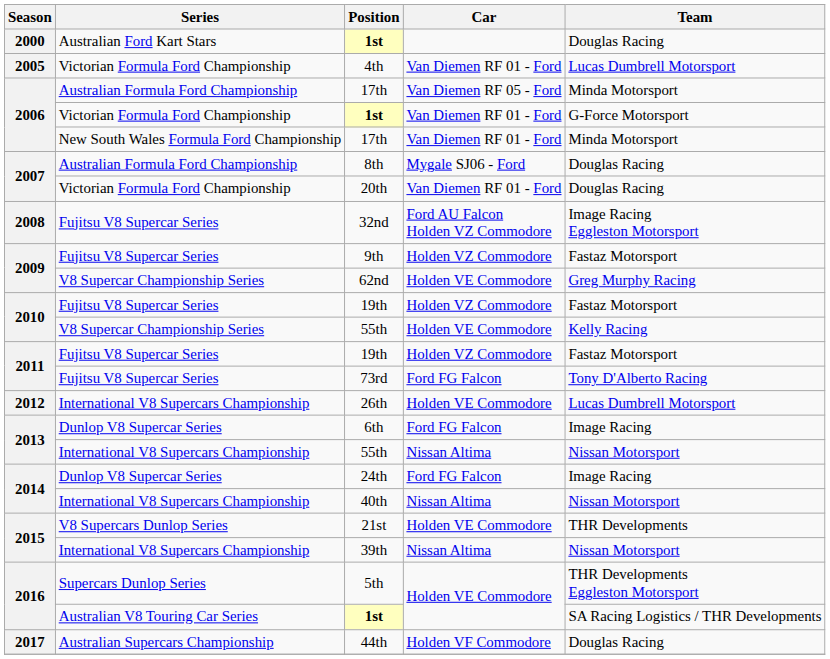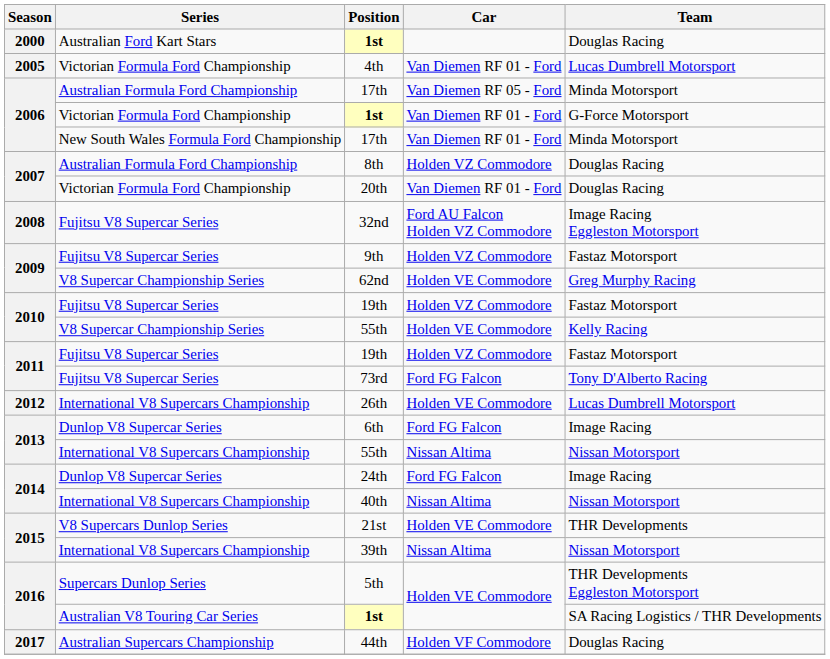 <table class="wikitable" style="font-size: 95%;">
 <tr>
 <th>Season</th>
 <th>Series</th>
 <th>Position</th>
 <th>Car</th>
 <th>Team</th>
 </tr>
 <tr>
 <th>2000</th>
 <td>Australian <a href='#'>Ford</a> Kart Stars</td>
 <td align="center" style="background:#ffffbf;"><strong>1st</strong></td>
 <td></td>
 <td>Douglas Racing</td>
 </tr>
 <tr>
 <th>2005</th>
 <td>Victorian <a href='#'>Formula Ford</a> Championship</td>
 <td align="center">4th</td>
 <td><a href='#'>Van Diemen</a> RF 01 - <a href='#'>Ford</a></td>
 <td><a href='#'>Lucas Dumbrell Motorsport</a></td>
 </tr>
 <tr>
 <th rowspan=3>2006</th>
 <td><a href='#'>Australian Formula Ford Championship</a></td>
 <td align="center">17th</td>
 <td><a href='#'>Van Diemen</a> RF 05 - <a href='#'>Ford</a></td>
 <td>Minda Motorsport</td>
 </tr>
 <tr>
 <td>Victorian <a href='#'>Formula Ford</a> Championship</td>
 <td align="center" style="background:#ffffbf;"><strong>1st</strong></td>
 <td><a href='#'>Van Diemen</a> RF 01 - <a href='#'>Ford</a></td>
 <td>G-Force Motorsport</td>
 </tr>
 <tr>
 <td>New South Wales <a href='#'>Formula Ford</a> Championship</td>
 <td align="center">17th</td>
 <td><a href='#'>Van Diemen</a> RF 01 - <a href='#'>Ford</a></td>
 <td>Minda Motorsport</td>
 </tr>
 <tr>
 <th rowspan=2>2007</th>
 <td><a href='#'>Australian Formula Ford Championship</a></td>
 <td align="center">8th</td>
-<td><a href='#'>Mygale</a> SJ06 - <a href='#'>Ford</a></td>
+<td><a href='#'>Holden VZ Commodore</a></td>
 <td>Douglas Racing</td>
 </tr>
 <tr>
 <td>Victorian <a href='#'>Formula Ford</a> Championship</td>
 <td align="center">20th</td>
 <td><a href='#'>Van Diemen</a> RF 01 - <a href='#'>Ford</a></td>
 <td>Douglas Racing</td>
 </tr>
 <tr>
 <th>2008</th>
 <td><a href='#'>Fujitsu V8 Supercar Series</a></td>
 <td align="center">32nd</td>
 <td><a href='#'>Ford AU Falcon</a><br><a href='#'>Holden VZ Commodore</a></td>
 <td>Image Racing<br><a href='#'>Eggleston Motorsport</a></td>
 </tr>
 <tr>
 <th rowspan=2>2009</th>
 <td><a href='#'>Fujitsu V8 Supercar Series</a></td>
 <td align="center">9th</td>
 <td><a href='#'>Holden VZ Commodore</a></td>
 <td>Fastaz Motorsport</td>
 </tr>
 <tr>
 <td><a href='#'>V8 Supercar Championship Series</a></td>
 <td align="center">62nd</td>
 <td><a href='#'>Holden VE Commodore</a></td>
 <td><a href='#'>Greg Murphy Racing</a></td>
 </tr>
 <tr>
 <th rowspan=2>2010</th>
 <td><a href='#'>Fujitsu V8 Supercar Series</a></td>
 <td align="center">19th</td>
 <td><a href='#'>Holden VZ Commodore</a></td>
 <td>Fastaz Motorsport</td>
 </tr>
 <tr>
 <td><a href='#'>V8 Supercar Championship Series</a></td>
 <td align="center">55th</td>
 <td><a href='#'>Holden VE Commodore</a></td>
 <td><a href='#'>Kelly Racing</a></td>
 </tr>
 <tr>
 <th rowspan=2>2011</th>
 <td><a href='#'>Fujitsu V8 Supercar Series</a></td>
 <td align="center">19th</td>
 <td><a href='#'>Holden VZ Commodore</a></td>
 <td>Fastaz Motorsport</td>
 </tr>
 <tr>
 <td><a href='#'>Fujitsu V8 Supercar Series</a></td>
 <td align="center">73rd</td>
 <td><a href='#'>Ford FG Falcon</a></td>
 <td><a href='#'>Tony D'Alberto Racing</a></td>
 </tr>
 <tr>
 <th>2012</th>
 <td><a href='#'>International V8 Supercars Championship</a></td>
 <td align="center">26th</td>
 <td><a href='#'>Holden VE Commodore</a></td>
 <td><a href='#'>Lucas Dumbrell Motorsport</a></td>
 </tr>
 <tr>
 <th rowspan=2>2013</th>
 <td><a href='#'>Dunlop V8 Supercar Series</a></td>
 <td align="center">6th</td>
 <td><a href='#'>Ford FG Falcon</a></td>
 <td>Image Racing</td>
 </tr>
 <tr>
 <td><a href='#'>International V8 Supercars Championship</a></td>
 <td align="center">55th</td>
 <td><a href='#'>Nissan Altima</a></td>
 <td><a href='#'>Nissan Motorsport</a></td>
 </tr>
 <tr>
 <th rowspan=2>2014</th>
 <td><a href='#'>Dunlop V8 Supercar Series</a></td>
 <td align="center">24th</td>
 <td><a href='#'>Ford FG Falcon</a></td>
 <td>Image Racing</td>
 </tr>
 <tr>
 <td><a href='#'>International V8 Supercars Championship</a></td>
 <td align="center">40th</td>
 <td><a href='#'>Nissan Altima</a></td>
 <td><a href='#'>Nissan Motorsport</a></td>
 </tr>
 <tr>
 <th rowspan=2>2015</th>
 <td><a href='#'>V8 Supercars Dunlop Series</a></td>
 <td align="center">21st</td>
 <td><a href='#'>Holden VE Commodore</a></td>
 <td>THR Developments</td>
 </tr>
 <tr>
 <td><a href='#'>International V8 Supercars Championship</a></td>
 <td align="center">39th</td>
 <td><a href='#'>Nissan Altima</a></td>
 <td><a href='#'>Nissan Motorsport</a></td>
 </tr>
 <tr>
 <th rowspan=2>2016</th>
 <td><a href='#'>Supercars Dunlop Series</a></td>
 <td align="center">5th</td>
 <td rowspan=2><a href='#'>Holden VE Commodore</a></td>
 <td>THR Developments<br><a href='#'>Eggleston Motorsport</a></td>
 </tr>
 <tr>
 <td><a href='#'>Australian V8 Touring Car Series</a></td>
 <td align="center" style="background:#ffffbf;"><strong>1st</strong></td>
 <td>SA Racing Logistics / THR Developments</td>
 </tr>
 <tr>
 <th>2017</th>
 <td><a href='#'>Australian Supercars Championship</a></td>
 <td align="center">44th</td>
 <td><a href='#'>Holden VF Commodore</a></td>
 <td>Douglas Racing</td>
 </tr>
 <tr>
 </tr>
 </table>
